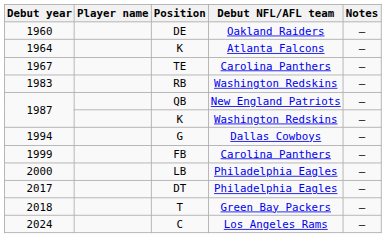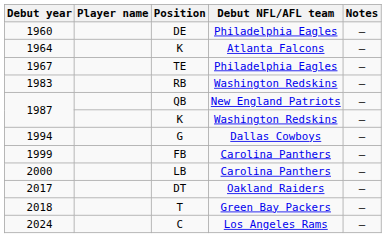 <table class="wikitable sortable" style="text-align: center;">
 <tr>
 <th>Debut year</th>
 <th>Player name</th>
 <th>Position</th>
 <th>Debut NFL/AFL team</th>
 <th>Notes</th>
 </tr>
 <tr>
 <td align="center">1960</td>
 <td align="center"></td>
 <td align="center">DE</td>
-<td align="center"><a href='#'>Oakland Raiders</a></td>
+<td align="center"><a href='#'>Philadelphia Eagles</a></td>
 <td align="center">—</td>
 </tr>
 <tr>
 <td align="center">1964</td>
 <td align="center"></td>
 <td align="center">K</td>
 <td align="center"><a href='#'>Atlanta Falcons</a></td>
 <td align="center">—</td>
 </tr>
 <tr>
 <td align="center">1967</td>
 <td align="center"></td>
 <td align="center">TE</td>
-<td align="center"><a href='#'>Carolina Panthers</a></td>
+<td align="center"><a href='#'>Philadelphia Eagles</a></td>
 <td align="center">—</td>
 </tr>
 <tr>
 <td align="center">1983</td>
 <td align="center"></td>
 <td align="center">RB</td>
 <td align="center"><a href='#'>Washington Redskins</a></td>
 <td align="center">—</td>
 </tr>
 <tr>
 <td rowspan="2">1987</td>
 <td align="center"></td>
 <td align="center">QB</td>
 <td align="center"><a href='#'>New England Patriots</a></td>
 <td align="center">—</td>
 </tr>
 <tr>
 <td align="center"></td>
 <td align="center">K</td>
 <td align="center"><a href='#'>Washington Redskins</a></td>
 <td align="center">—</td>
 </tr>
 <tr>
 <td align="center">1994</td>
 <td align="center"></td>
 <td align="center">G</td>
 <td align="center"><a href='#'>Dallas Cowboys</a></td>
 <td align="center">—</td>
 </tr>
 <tr>
 <td align="center">1999</td>
 <td align="center"></td>
 <td align="center">FB</td>
 <td align="center"><a href='#'>Carolina Panthers</a></td>
 <td align="center">—</td>
 </tr>
 <tr>
 <td align="center">2000</td>
 <td align="center"></td>
 <td align="center">LB</td>
-<td align="center"><a href='#'>Philadelphia Eagles</a></td>
+<td align="center"><a href='#'>Carolina Panthers</a></td>
 <td align="center">—</td>
 </tr>
 <tr>
 <td align="center">2017</td>
 <td align="center"></td>
 <td align="center">DT</td>
-<td align="center"><a href='#'>Philadelphia Eagles</a></td>
+<td align="center"><a href='#'>Oakland Raiders</a></td>
 <td align="center">—</td>
 </tr>
 <tr>
 <td align="center">2018</td>
 <td align="center"></td>
 <td align="center">T</td>
 <td align="center"><a href='#'>Green Bay Packers</a></td>
 <td align="center">—</td>
 </tr>
 <tr>
 <td align="center">2024</td>
 <td align="center"></td>
 <td align="center">C</td>
 <td align="center"><a href='#'>Los Angeles Rams</a></td>
 <td align="center">—</td>
 </tr>
 </table>
